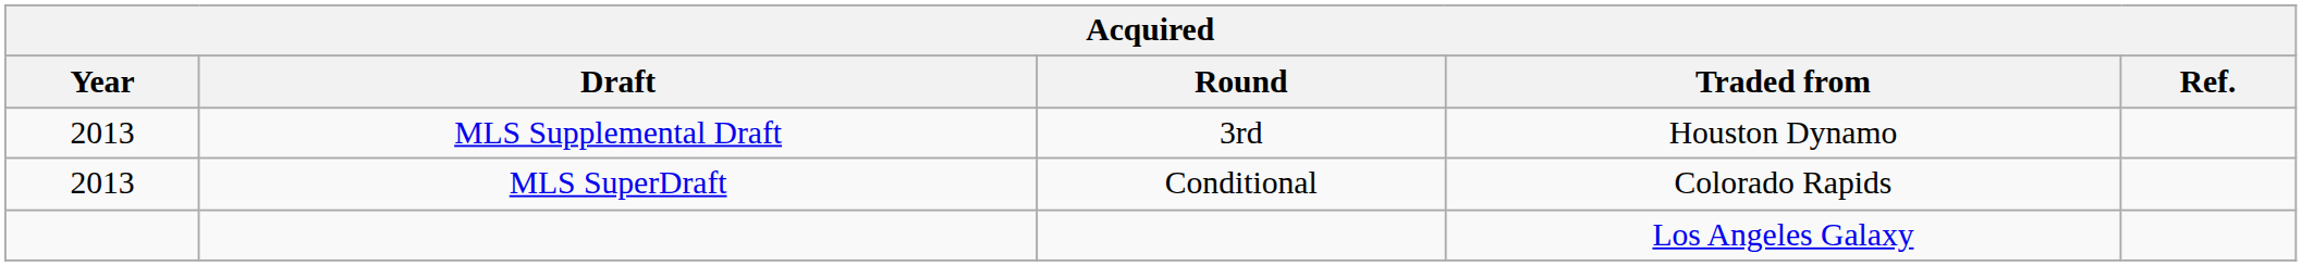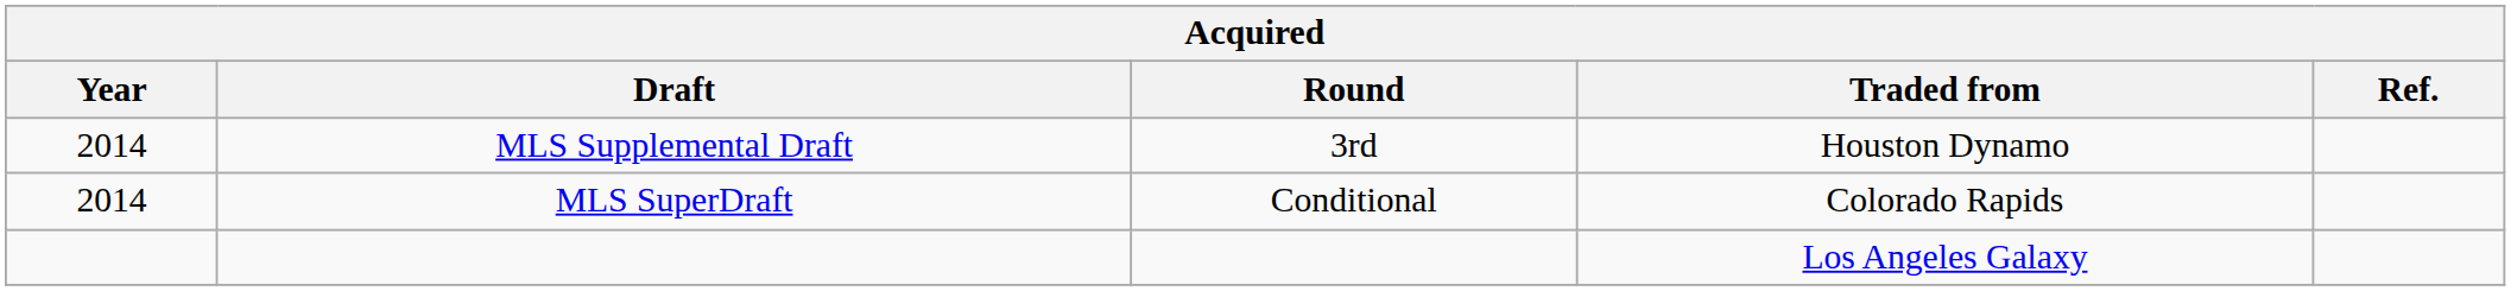 <table class="wikitable" style="width:90%">
 <tr>
 <th colspan=5>Acquired</th>
 </tr>
 <tr>
 <th>Year</th>
 <th>Draft</th>
 <th>Round</th>
 <th>Traded from</th>
 <th>Ref.</th>
 </tr>
 <tr align=center>
-<td>2013</td>
+<td>2014</td>
 <td><a href='#'>MLS Supplemental Draft</a></td>
 <td>3rd</td>
 <td>Houston Dynamo</td>
 <td></td>
 </tr>
 <tr align=center>
-<td>2013</td>
+<td>2014</td>
 <td><a href='#'>MLS SuperDraft</a></td>
 <td>Conditional</td>
 <td>Colorado Rapids</td>
 <td></td>
 </tr>
 <tr align=center>
 <td></td>
 <td></td>
 <td></td>
 <td><a href='#'>Los Angeles Galaxy</a></td>
 <td></td>
 </tr>
 </table>
